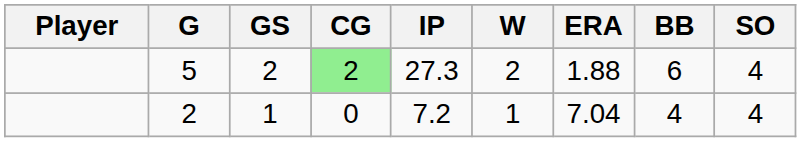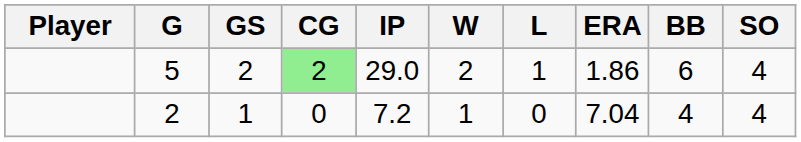 <table class="wikitable sortable">
 <tr>
 <th bgcolor="#DDDDFF" width="16%">Player</th>
 <th bgcolor="#DDDDFF" width="9%">G</th>
 <th bgcolor="#DDDDFF" width="9%">GS</th>
 <th bgcolor="#DDDDFF" width="9%">CG</th>
 <th bgcolor="#DDDDFF" width="9%">IP</th>
 <th bgcolor="#DDDDFF" width="9%">W</th>
+<th bgcolor="#DDDDFF" width="9%">L</th>
 <th bgcolor="#DDDDFF" width="9%">ERA</th>
 <th bgcolor="#DDDDFF" width="9%">BB</th>
 <th bgcolor="#DDDDFF" width="9%">SO</th>
 </tr>
 <tr align="center">
 <td></td>
 <td>5</td>
 <td>2</td>
 <td style="background: lightgreen;">2</td>
-<td>27.3</td>
+<td>29.0</td>
 <td>2</td>
-<td>1.88</td>
+<td>1</td>
+<td>1.86</td>
 <td>6</td>
 <td>4</td>
 </tr>
 <tr align="center">
 <td></td>
 <td>2</td>
 <td>1</td>
 <td>0</td>
 <td>7.2</td>
 <td>1</td>
+<td>0</td>
 <td>7.04</td>
 <td>4</td>
 <td>4</td>
 </tr>
 </table>
